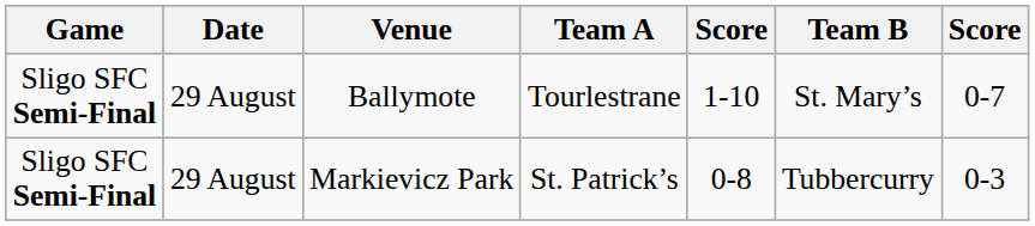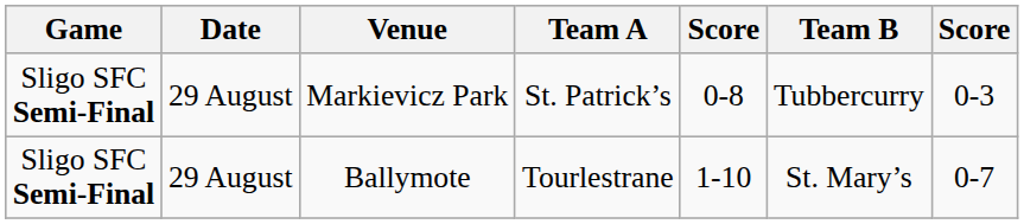 <table class="wikitable">
 <tr>
 <th>Game</th>
 <th>Date</th>
 <th>Venue</th>
 <th>Team A</th>
 <th>Score</th>
 <th>Team B</th>
 <th>Score</th>
 </tr>
 <tr align="center">
 <td>Sligo SFC<br><strong>Semi-Final</strong></td>
 <td>29 August</td>
+<td>Markievicz Park</td>
+<td>St. Patrick’s</td>
+<td>0-8</td>
+<td>Tubbercurry</td>
+<td>0-3</td>
+</tr>
+<tr align="center">
+<td>Sligo SFC<br><strong>Semi-Final</strong></td>
+<td>29 August</td>
 <td>Ballymote</td>
 <td>Tourlestrane</td>
 <td>1-10</td>
 <td>St. Mary’s</td>
 <td>0-7</td>
 </tr>
-<tr align="center">
-<td>Sligo SFC<br><strong>Semi-Final</strong></td>
-<td>29 August</td>
-<td>Markievicz Park</td>
-<td>St. Patrick’s</td>
-<td>0-8</td>
-<td>Tubbercurry</td>
-<td>0-3</td>
-</tr>
 </table>
